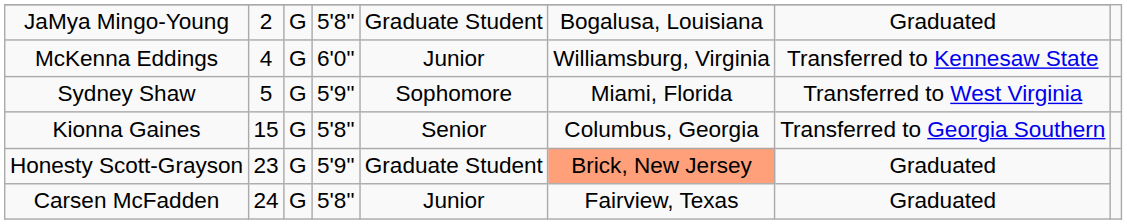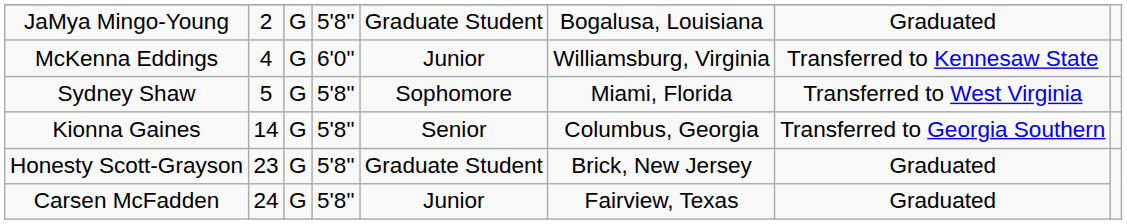 <table class="wikitable sortable" style="text-align: center">
 <tr align=center>
 </tr>
 <tr>
 <td>JaMya Mingo-Young</td>
 <td>2</td>
 <td>G</td>
 <td>5'8"</td>
 <td>Graduate Student</td>
 <td>Bogalusa, Louisiana</td>
 <td>Graduated</td>
 </tr>
 <tr>
 <td>McKenna Eddings</td>
 <td>4</td>
 <td>G</td>
 <td>6'0"</td>
 <td>Junior</td>
 <td>Williamsburg, Virginia</td>
 <td>Transferred to <a href='#'>Kennesaw State</a></td>
 <td></td>
 </tr>
 <tr>
 <td>Sydney Shaw</td>
 <td>5</td>
 <td>G</td>
-<td>5'9"</td>
+<td>5'8"</td>
 <td>Sophomore</td>
 <td>Miami, Florida</td>
 <td>Transferred to <a href='#'>West Virginia</a></td>
 <td></td>
 </tr>
 <tr>
 <td>Kionna Gaines</td>
-<td>15</td>
+<td>14</td>
 <td>G</td>
 <td>5'8"</td>
 <td>Senior</td>
 <td>Columbus, Georgia</td>
 <td>Transferred to <a href='#'>Georgia Southern</a></td>
 <td></td>
 </tr>
 <tr>
 <td>Honesty Scott-Grayson</td>
 <td>23</td>
 <td>G</td>
-<td>5'9"</td>
+<td>5'8"</td>
 <td>Graduate Student</td>
-<td style="background: lightsalmon;">Brick, New Jersey</td>
+<td>Brick, New Jersey</td>
 <td>Graduated</td>
 </tr>
 <tr>
 <td>Carsen McFadden</td>
 <td>24</td>
 <td>G</td>
 <td>5'8"</td>
 <td>Junior</td>
 <td>Fairview, Texas</td>
 <td>Graduated</td>
 </tr>
 </table>
